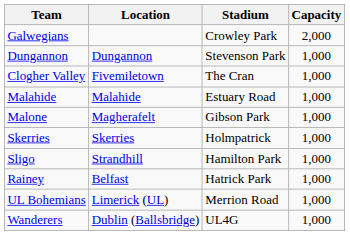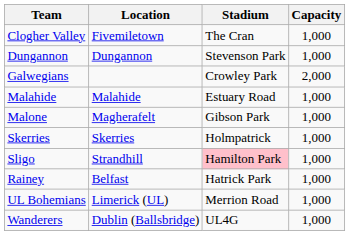 <table class="wikitable sortable">
 <tr>
 <th>Team</th>
 <th>Location</th>
 <th>Stadium</th>
 <th>Capacity</th>
 </tr>
 <tr>
-<td><a href='#'>Galwegians</a></td>
-<td></td>
-<td>Crowley Park</td>
-<td align="center">2,000</td>
+<td><a href='#'>Clogher Valley</a></td>
+<td><a href='#'>Fivemiletown</a></td>
+<td>The Cran</td>
+<td align="center">1,000</td>
 </tr>
 <tr>
 <td><a href='#'>Dungannon</a></td>
 <td><a href='#'>Dungannon</a></td>
 <td>Stevenson Park</td>
 <td align="center">1,000</td>
 </tr>
 <tr>
-<td><a href='#'>Clogher Valley</a></td>
-<td><a href='#'>Fivemiletown</a></td>
-<td>The Cran</td>
-<td align="center">1,000</td>
+<td><a href='#'>Galwegians</a></td>
+<td></td>
+<td>Crowley Park</td>
+<td align="center">2,000</td>
 </tr>
 <tr>
 <td><a href='#'>Malahide</a></td>
 <td><a href='#'>Malahide</a></td>
 <td>Estuary Road</td>
 <td align="center">1,000</td>
 </tr>
 <tr>
 <td><a href='#'>Malone</a></td>
 <td><a href='#'>Magherafelt</a></td>
 <td>Gibson Park</td>
 <td align="center">1,000</td>
 </tr>
 <tr>
 <td><a href='#'>Skerries</a></td>
 <td><a href='#'>Skerries</a></td>
 <td>Holmpatrick</td>
 <td align="center">1,000</td>
 </tr>
 <tr>
 <td><a href='#'>Sligo</a></td>
 <td><a href='#'>Strandhill</a></td>
-<td>Hamilton Park</td>
+<td style="background: pink;">Hamilton Park</td>
 <td align="center">1,000</td>
 </tr>
 <tr>
 <td><a href='#'>Rainey</a></td>
 <td><a href='#'>Belfast</a></td>
 <td>Hatrick Park</td>
 <td align="center">1,000</td>
 </tr>
 <tr>
 <td><a href='#'>UL Bohemians</a></td>
 <td><a href='#'>Limerick</a> (<a href='#'>UL</a>)</td>
 <td>Merrion Road</td>
 <td align="center">1,000</td>
 </tr>
 <tr>
 <td><a href='#'>Wanderers</a></td>
 <td><a href='#'>Dublin</a> (<a href='#'>Ballsbridge</a>)</td>
 <td>UL4G</td>
 <td align="center">1,000</td>
 </tr>
 </table>
